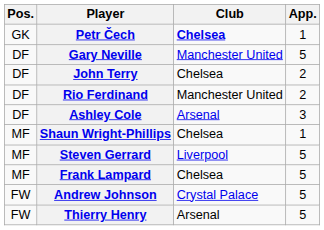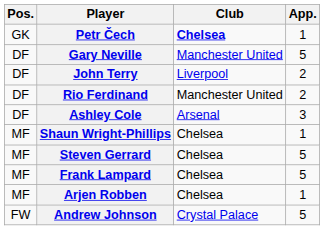 <table class="wikitable plainrowheaders" style="text-align: left">
 <tr>
 <th scope=col>Pos.</th>
 <th scope=col>Player</th>
 <th scope=col>Club</th>
 <th scope=col>App.</th>
 </tr>
 <tr>
 <td style=text-align:center>GK</td>
 <th scope=row><a href='#'>Petr Čech</a></th>
 <td><strong><a href='#'>Chelsea</a></strong></td>
 <td style=text-align:center>1</td>
 </tr>
 <tr>
 <td style=text-align:center>DF</td>
 <th scope=row><a href='#'>Gary Neville</a> </th>
 <td><a href='#'>Manchester United</a></td>
 <td style=text-align:center>5</td>
 </tr>
 <tr>
 <td style=text-align:center>DF</td>
 <th scope=row><a href='#'>John Terry</a> </th>
-<td>Chelsea</td>
+<td><a href='#'>Liverpool</a></td>
 <td style=text-align:center>2</td>
 </tr>
 <tr>
 <td style=text-align:center>DF</td>
 <th scope=row><a href='#'>Rio Ferdinand</a> </th>
 <td>Manchester United</td>
 <td style=text-align:center>2</td>
 </tr>
 <tr>
 <td style=text-align:center>DF</td>
 <th scope=row><a href='#'>Ashley Cole</a> </th>
 <td><a href='#'>Arsenal</a></td>
 <td style=text-align:center>3</td>
 </tr>
 <tr>
 <td style=text-align:center>MF</td>
 <th scope=row><a href='#'>Shaun Wright-Phillips</a></th>
 <td>Chelsea</td>
 <td style=text-align:center>1</td>
 </tr>
 <tr>
 <td style=text-align:center>MF</td>
 <th scope=row><a href='#'>Steven Gerrard</a> </th>
-<td><a href='#'>Liverpool</a></td>
+<td>Chelsea</td>
 <td style=text-align:center>5</td>
 </tr>
 <tr>
 <td style=text-align:center>MF</td>
 <th scope=row><a href='#'>Frank Lampard</a> </th>
 <td>Chelsea</td>
 <td style=text-align:center>5</td>
 </tr>
 <tr>
+<td style=text-align:center>MF</td>
+<th scope=row><a href='#'>Arjen Robben</a></th>
+<td>Chelsea</td>
+<td style=text-align:center>1</td>
+</tr>
+<tr>
 <td style=text-align:center>FW</td>
 <th scope=row><a href='#'>Andrew Johnson</a></th>
 <td><a href='#'>Crystal Palace</a></td>
 <td style=text-align:center>5</td>
 </tr>
-<tr>
-<td style=text-align:center>FW</td>
-<th scope=row><a href='#'>Thierry Henry</a> </th>
-<td>Arsenal</td>
-<td style=text-align:center>5</td>
-</tr>
 </table>
